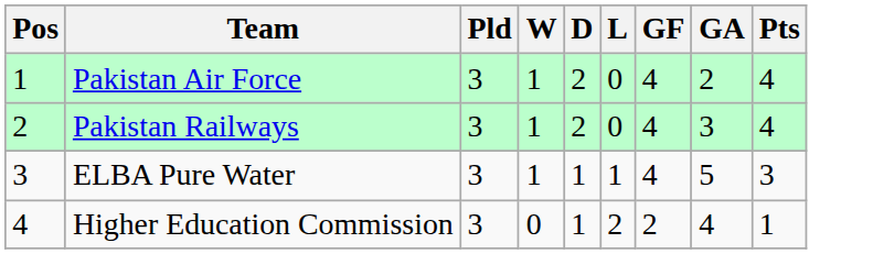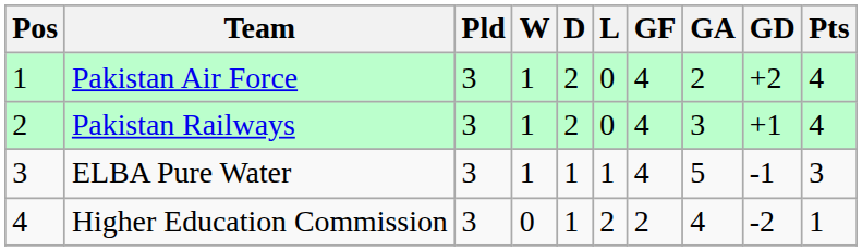 <table class="wikitable">
 <tr>
 <th>Pos</th>
 <th>Team</th>
 <th>Pld</th>
 <th>W</th>
 <th>D</th>
 <th>L</th>
 <th>GF</th>
 <th>GA</th>
+<th>GD</th>
 <th>Pts</th>
 </tr>
 <tr style="background:#bfc">
 <td>1</td>
 <td><a href='#'>Pakistan Air Force</a></td>
 <td>3</td>
 <td>1</td>
 <td>2</td>
 <td>0</td>
 <td>4</td>
 <td>2</td>
+<td>+2</td>
 <td>4</td>
 </tr>
 <tr style="background:#bfc">
 <td>2</td>
 <td><a href='#'>Pakistan Railways</a></td>
 <td>3</td>
 <td>1</td>
 <td>2</td>
 <td>0</td>
 <td>4</td>
 <td>3</td>
+<td>+1</td>
 <td>4</td>
 </tr>
 <tr>
 <td>3</td>
 <td>ELBA Pure Water</td>
 <td>3</td>
 <td>1</td>
 <td>1</td>
 <td>1</td>
 <td>4</td>
 <td>5</td>
+<td>-1</td>
 <td>3</td>
 </tr>
 <tr>
 <td>4</td>
 <td>Higher Education Commission</td>
 <td>3</td>
 <td>0</td>
 <td>1</td>
 <td>2</td>
 <td>2</td>
 <td>4</td>
+<td>-2</td>
 <td>1</td>
 </tr>
 </table>
